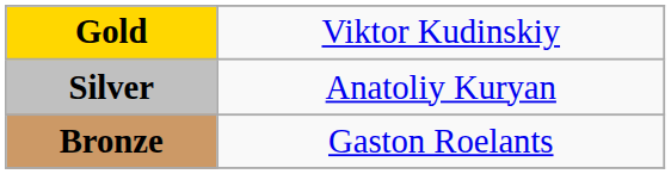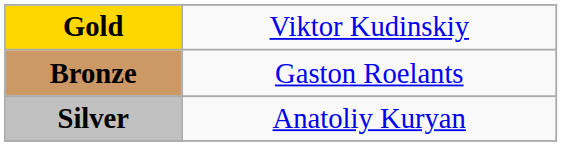 <table class="wikitable" style="text-align:center; " width="35%">
 <tr>
 <td bgcolor="gold"><strong>Gold</strong></td>
 <td><a href='#'>Viktor Kudinskiy</a><br>  <small><em></em></small></td>
 </tr>
 <tr>
+<td bgcolor="CC9966"><strong>Bronze</strong></td>
+<td><a href='#'>Gaston Roelants</a><br>  <small><em></em></small></td>
+</tr>
+<tr>
 <td bgcolor="silver"><strong>Silver</strong></td>
 <td><a href='#'>Anatoliy Kuryan</a><br>  <small><em></em></small></td>
 </tr>
-<tr>
-<td bgcolor="CC9966"><strong>Bronze</strong></td>
-<td><a href='#'>Gaston Roelants</a><br>  <small><em></em></small></td>
-</tr>
 </table>
